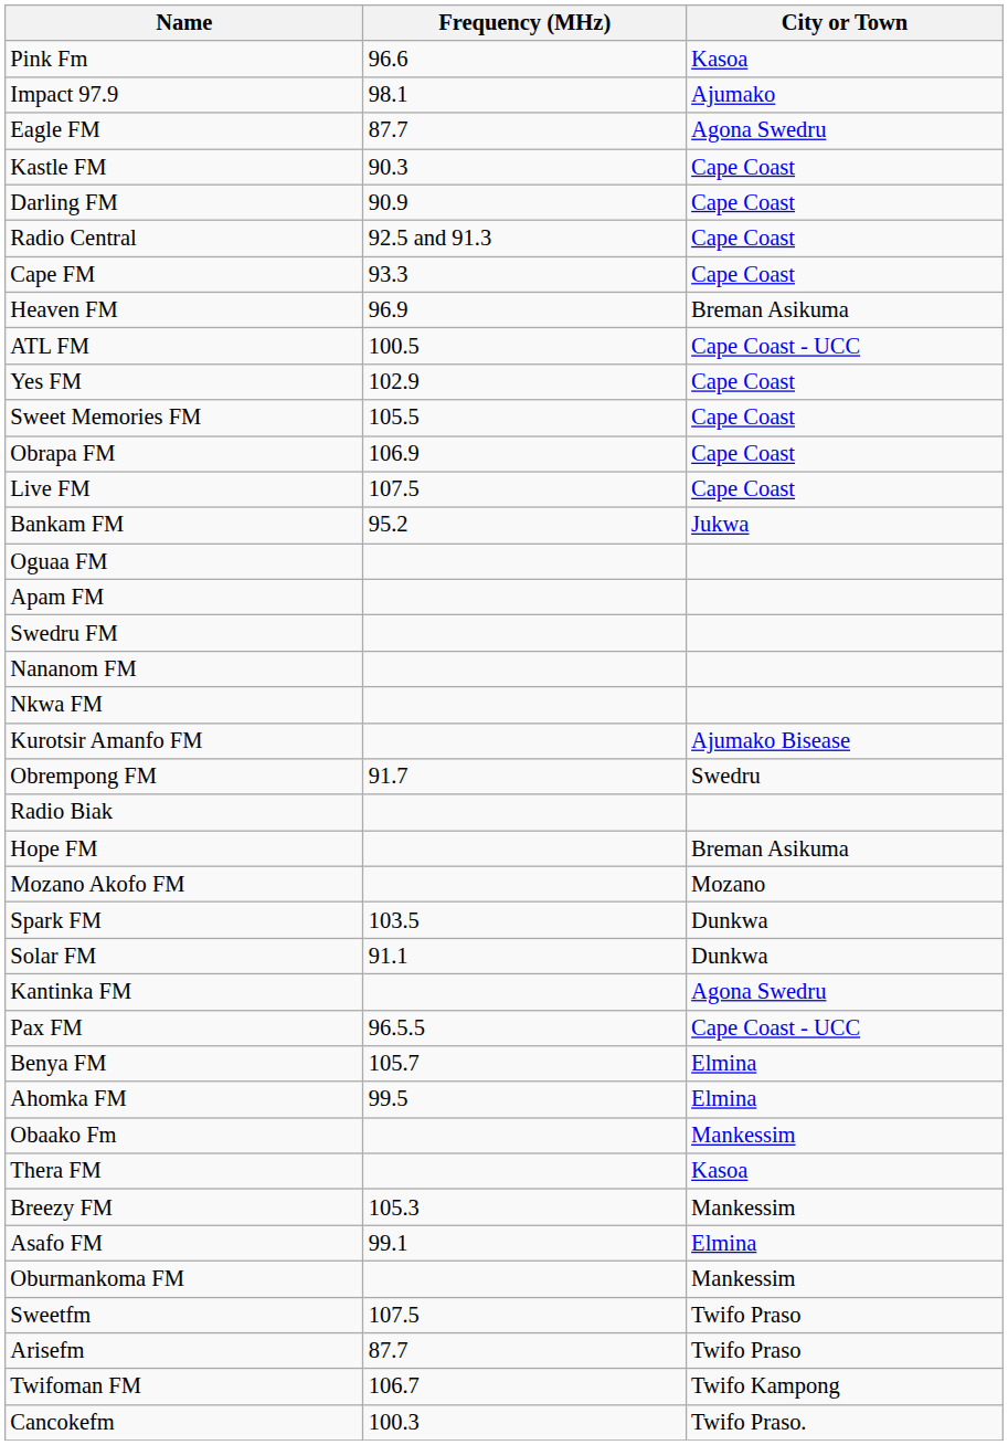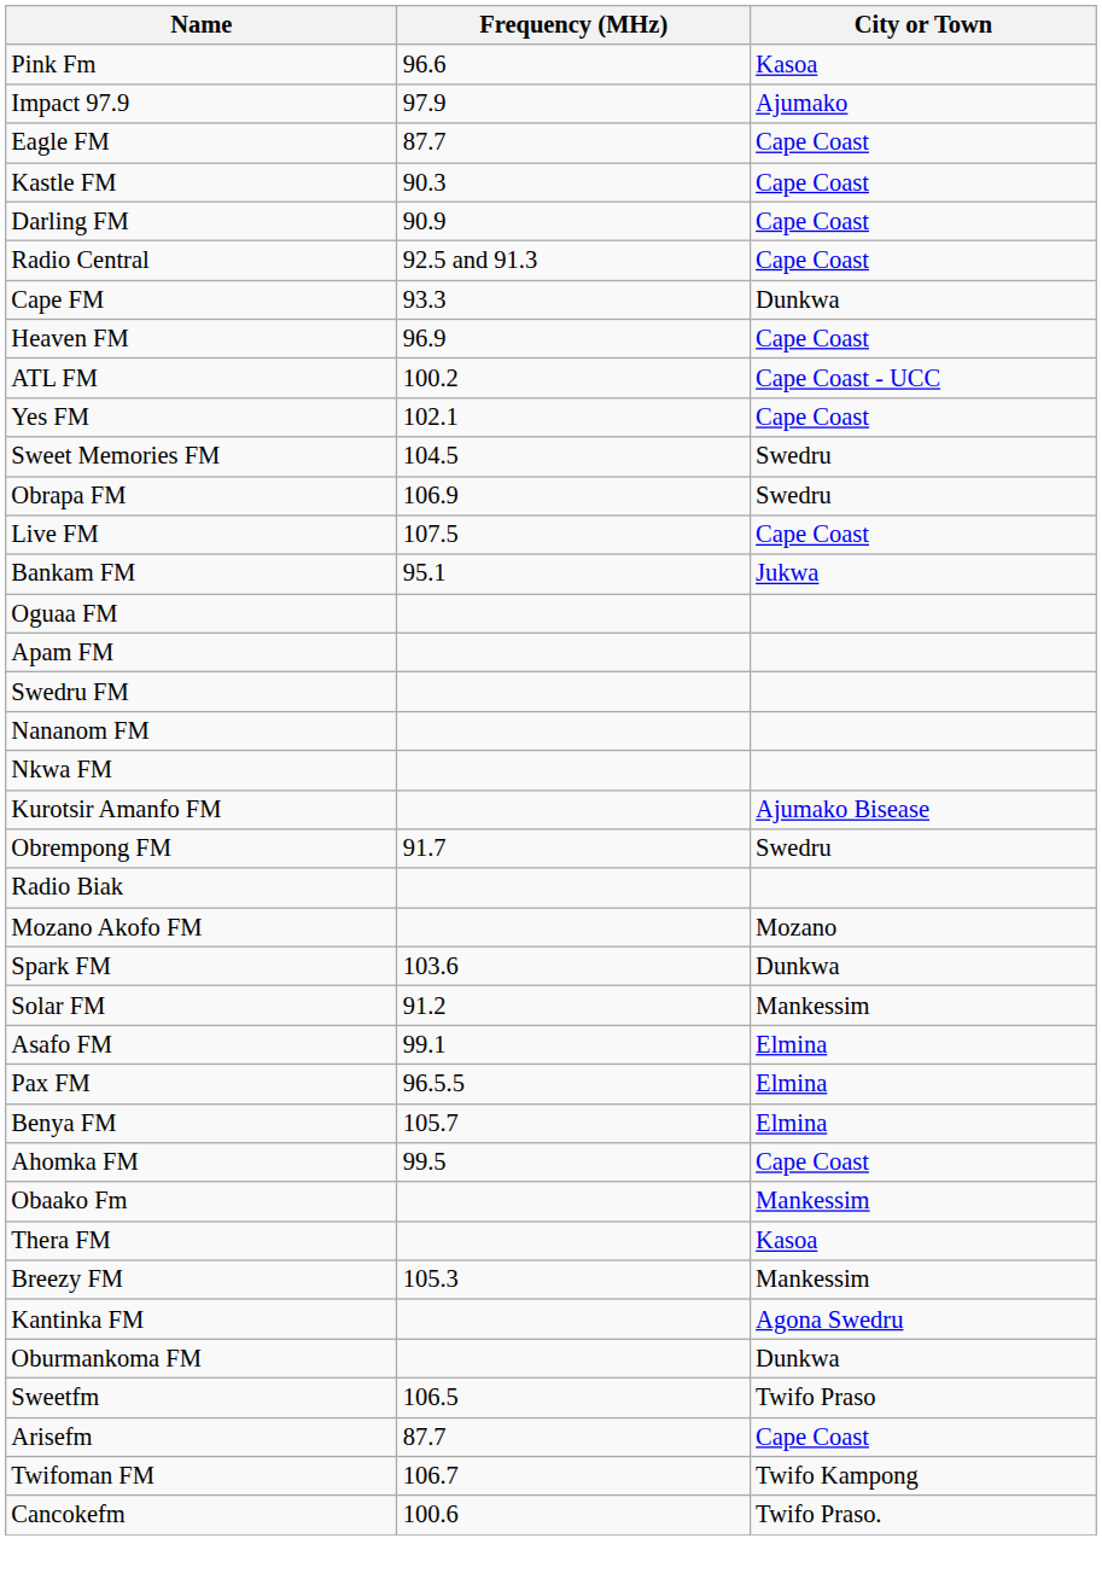 <table class="wikitable sortable" style="width:80%;">
 <tr>
 <th>Name</th>
 <th>Frequency (MHz)</th>
 <th>City or Town</th>
 </tr>
 <tr>
 <td>Pink Fm</td>
 <td>96.6</td>
 <td><a href='#'>Kasoa</a></td>
 </tr>
 <tr>
 <td>Impact 97.9</td>
-<td>98.1</td>
+<td>97.9</td>
 <td><a href='#'>Ajumako</a></td>
 </tr>
 <tr>
 <td>Eagle FM</td>
 <td>87.7</td>
-<td><a href='#'>Agona Swedru</a></td>
+<td><a href='#'>Cape Coast</a></td>
 </tr>
 <tr>
 <td>Kastle FM</td>
 <td>90.3</td>
 <td><a href='#'>Cape Coast</a></td>
 </tr>
 <tr>
 <td>Darling FM</td>
 <td>90.9</td>
 <td><a href='#'>Cape Coast</a></td>
 </tr>
 <tr>
 <td>Radio Central</td>
 <td>92.5 and 91.3</td>
 <td><a href='#'>Cape Coast</a></td>
 </tr>
 <tr>
 <td>Cape FM</td>
 <td>93.3</td>
-<td><a href='#'>Cape Coast</a></td>
+<td>Dunkwa</td>
 </tr>
 <tr>
 <td>Heaven FM</td>
 <td>96.9</td>
-<td>Breman Asikuma</td>
+<td><a href='#'>Cape Coast</a></td>
 </tr>
 <tr>
 <td>ATL FM</td>
-<td>100.5</td>
+<td>100.2</td>
 <td><a href='#'>Cape Coast - UCC</a></td>
 </tr>
 <tr>
 <td>Yes FM</td>
-<td>102.9</td>
+<td>102.1</td>
 <td><a href='#'>Cape Coast</a></td>
 </tr>
 <tr>
 <td>Sweet Memories FM</td>
-<td>105.5</td>
-<td><a href='#'>Cape Coast</a></td>
+<td>104.5</td>
+<td>Swedru</td>
 </tr>
 <tr>
 <td>Obrapa FM</td>
 <td>106.9</td>
-<td><a href='#'>Cape Coast</a></td>
+<td>Swedru</td>
 </tr>
 <tr>
 <td>Live FM</td>
 <td>107.5</td>
 <td><a href='#'>Cape Coast</a></td>
 </tr>
 <tr>
 <td>Bankam FM</td>
-<td>95.2</td>
+<td>95.1</td>
 <td><a href='#'>Jukwa</a></td>
 </tr>
 <tr>
 <td>Oguaa FM</td>
 <td></td>
 <td></td>
 </tr>
 <tr>
 <td>Apam FM</td>
 <td></td>
 <td></td>
 </tr>
 <tr>
 <td>Swedru FM</td>
 <td></td>
 <td></td>
 </tr>
 <tr>
 <td>Nananom FM</td>
 <td></td>
 <td></td>
 </tr>
 <tr>
 <td>Nkwa FM</td>
 <td></td>
 <td></td>
 </tr>
 <tr>
 <td>Kurotsir Amanfo FM</td>
 <td></td>
 <td><a href='#'>Ajumako Bisease</a></td>
 </tr>
 <tr>
 <td>Obrempong FM </td>
 <td>91.7</td>
 <td>Swedru</td>
 </tr>
 <tr>
 <td>Radio Biak</td>
 <td></td>
 <td></td>
 </tr>
 <tr>
-<td>Hope FM</td>
-<td></td>
-<td>Breman Asikuma</td>
-</tr>
-<tr>
 <td>Mozano Akofo FM</td>
 <td></td>
 <td>Mozano</td>
 </tr>
 <tr>
 <td>Spark FM</td>
-<td>103.5</td>
+<td>103.6</td>
 <td>Dunkwa</td>
 </tr>
 <tr>
 <td>Solar FM</td>
-<td>91.1</td>
-<td>Dunkwa</td>
+<td>91.2</td>
+<td>Mankessim</td>
 </tr>
 <tr>
-<td>Kantinka FM</td>
-<td></td>
-<td><a href='#'>Agona Swedru</a></td>
+<td>Asafo FM</td>
+<td>99.1</td>
+<td><a href='#'>Elmina</a></td>
 </tr>
 <tr>
 <td>Pax FM</td>
 <td>96.5.5</td>
-<td><a href='#'>Cape Coast - UCC</a></td>
+<td><a href='#'>Elmina</a></td>
 </tr>
 <tr>
 <td>Benya FM</td>
 <td>105.7</td>
 <td><a href='#'>Elmina </a></td>
 </tr>
 <tr>
 <td>Ahomka FM</td>
 <td>99.5</td>
-<td><a href='#'>Elmina</a></td>
+<td><a href='#'>Cape Coast</a></td>
 </tr>
 <tr>
 <td>Obaako Fm</td>
 <td></td>
 <td><a href='#'>Mankessim</a></td>
 </tr>
 <tr>
 <td>Thera FM</td>
 <td></td>
 <td><a href='#'>Kasoa</a></td>
 </tr>
 <tr>
 <td>Breezy FM</td>
 <td>105.3</td>
 <td>Mankessim</td>
 </tr>
 <tr>
-<td>Asafo FM</td>
-<td>99.1</td>
-<td><a href='#'>Elmina</a></td>
+<td>Kantinka FM</td>
+<td></td>
+<td><a href='#'>Agona Swedru</a></td>
 </tr>
 <tr>
 <td>Oburmankoma FM</td>
 <td></td>
-<td>Mankessim</td>
+<td>Dunkwa</td>
 </tr>
 <tr>
 <td>Sweetfm</td>
-<td>107.5</td>
+<td>106.5</td>
 <td>Twifo Praso</td>
 </tr>
 <tr>
 <td>Arisefm</td>
 <td>87.7</td>
-<td>Twifo Praso</td>
+<td><a href='#'>Cape Coast</a></td>
 </tr>
 <tr>
 <td>Twifoman FM</td>
 <td>106.7</td>
 <td>Twifo Kampong</td>
 </tr>
 <tr>
 <td>Cancokefm</td>
-<td>100.3</td>
+<td>100.6</td>
 <td>Twifo Praso.</td>
 </tr>
 </table>
